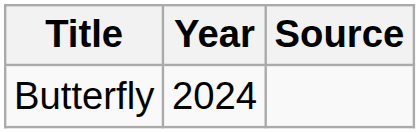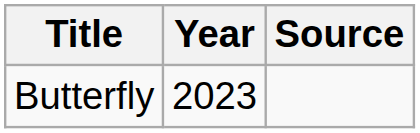 <table class="wikitable">
 <tr>
 <th>Title</th>
 <th>Year</th>
 <th>Source</th>
 </tr>
 <tr>
 <td>Butterfly</td>
-<td>2024</td>
+<td>2023</td>
 <td></td>
 </tr>
 </table>
